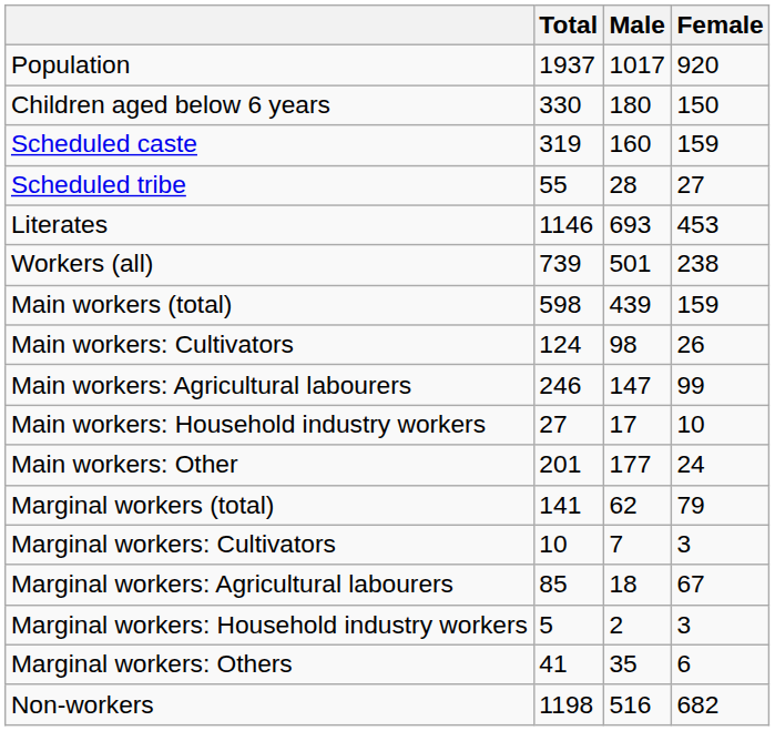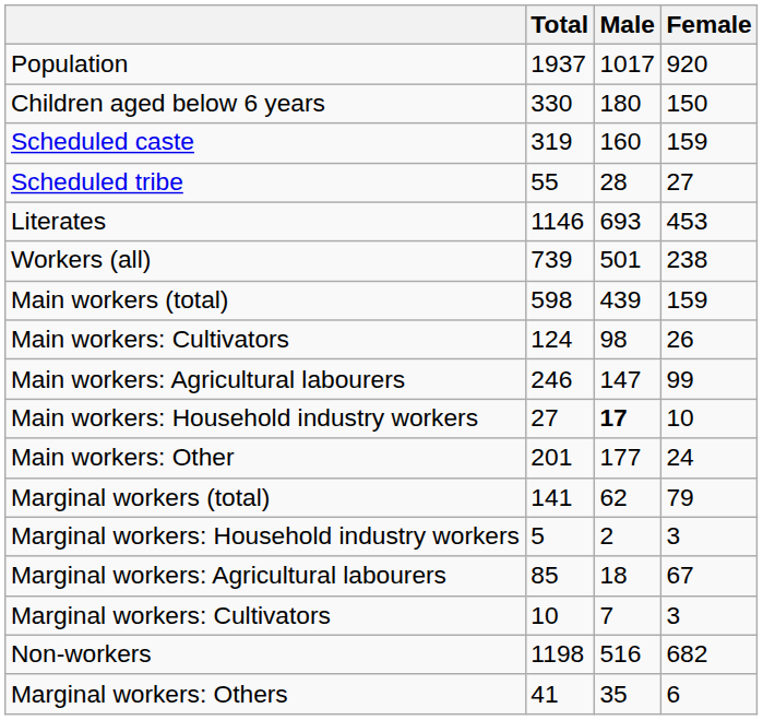 <table class="wikitable sortable">
 <tr>
 <th></th>
 <th>Total</th>
 <th>Male</th>
 <th>Female</th>
 </tr>
 <tr>
 <td>Population</td>
 <td>1937</td>
 <td>1017</td>
 <td>920</td>
 </tr>
 <tr>
 <td>Children aged below 6 years</td>
 <td>330</td>
 <td>180</td>
 <td>150</td>
 </tr>
 <tr>
 <td><a href='#'>Scheduled caste</a></td>
 <td>319</td>
 <td>160</td>
 <td>159</td>
 </tr>
 <tr>
 <td><a href='#'>Scheduled tribe</a></td>
 <td>55</td>
 <td>28</td>
 <td>27</td>
 </tr>
 <tr>
 <td>Literates</td>
 <td>1146</td>
 <td>693</td>
 <td>453</td>
 </tr>
 <tr>
 <td>Workers (all)</td>
 <td>739</td>
 <td>501</td>
 <td>238</td>
 </tr>
 <tr>
 <td>Main workers (total)</td>
 <td>598</td>
 <td>439</td>
 <td>159</td>
 </tr>
 <tr>
 <td>Main workers: Cultivators</td>
 <td>124</td>
 <td>98</td>
 <td>26</td>
 </tr>
 <tr>
 <td>Main workers: Agricultural labourers</td>
 <td>246</td>
 <td>147</td>
 <td>99</td>
 </tr>
 <tr>
 <td>Main workers: Household industry workers</td>
 <td>27</td>
-<td>17</td>
+<td><strong>17</strong></td>
 <td>10</td>
 </tr>
 <tr>
 <td>Main workers: Other</td>
 <td>201</td>
 <td>177</td>
 <td>24</td>
 </tr>
 <tr>
 <td>Marginal workers (total)</td>
 <td>141</td>
 <td>62</td>
 <td>79</td>
 </tr>
 <tr>
-<td>Marginal workers: Cultivators</td>
-<td>10</td>
-<td>7</td>
+<td>Marginal workers: Household industry workers</td>
+<td>5</td>
+<td>2</td>
 <td>3</td>
 </tr>
 <tr>
 <td>Marginal workers: Agricultural labourers</td>
 <td>85</td>
 <td>18</td>
 <td>67</td>
 </tr>
 <tr>
-<td>Marginal workers: Household industry workers</td>
-<td>5</td>
-<td>2</td>
+<td>Marginal workers: Cultivators</td>
+<td>10</td>
+<td>7</td>
 <td>3</td>
+</tr>
+<tr>
+<td>Non-workers</td>
+<td>1198</td>
+<td>516</td>
+<td>682</td>
 </tr>
 <tr>
 <td>Marginal workers: Others</td>
 <td>41</td>
 <td>35</td>
 <td>6</td>
 </tr>
-<tr>
-<td>Non-workers</td>
-<td>1198</td>
-<td>516</td>
-<td>682</td>
-</tr>
 </table>
